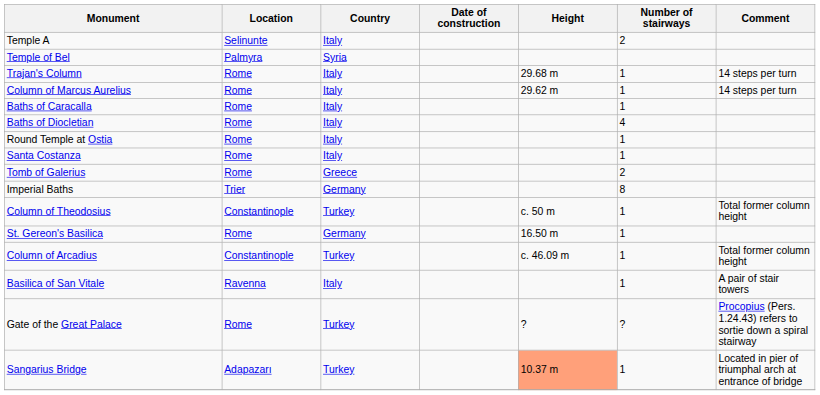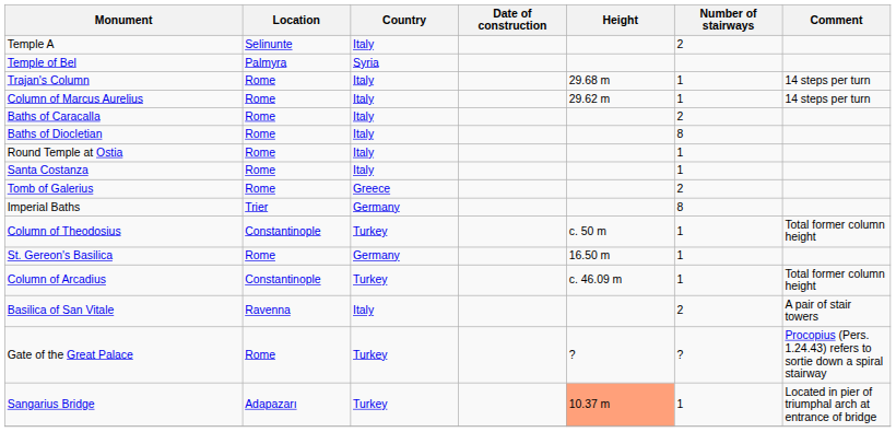 <table class="wikitable sortable">
 <tr>
 <th width="22%">Monument</th>
 <th width="10%">Location</th>
 <th width="10%">Country</th>
 <th width="10%">Date of construction</th>
 <th width="10%">Height</th>
 <th width="10%">Number of stairways</th>
 <th width="10%">Comment</th>
 </tr>
 <tr>
 <td>Temple A</td>
 <td><a href='#'>Selinunte</a></td>
 <td><a href='#'>Italy</a></td>
 <td></td>
 <td></td>
 <td>2</td>
 <td></td>
 </tr>
 <tr>
 <td><a href='#'>Temple of Bel</a></td>
 <td><a href='#'>Palmyra</a></td>
 <td><a href='#'>Syria</a></td>
 <td></td>
 <td></td>
 <td></td>
 <td></td>
 </tr>
 <tr>
 <td><a href='#'>Trajan's Column</a></td>
 <td><a href='#'>Rome</a></td>
 <td><a href='#'>Italy</a></td>
 <td></td>
 <td>29.68 m</td>
 <td>1</td>
 <td>14 steps per turn</td>
 </tr>
 <tr>
 <td><a href='#'>Column of Marcus Aurelius</a></td>
 <td><a href='#'>Rome</a></td>
 <td><a href='#'>Italy</a></td>
 <td></td>
 <td>29.62 m</td>
 <td>1</td>
 <td>14 steps per turn</td>
 </tr>
 <tr>
 <td><a href='#'>Baths of Caracalla</a></td>
 <td><a href='#'>Rome</a></td>
 <td><a href='#'>Italy</a></td>
 <td></td>
 <td></td>
-<td>1</td>
+<td>2</td>
 <td></td>
 </tr>
 <tr>
 <td><a href='#'>Baths of Diocletian</a></td>
 <td><a href='#'>Rome</a></td>
 <td><a href='#'>Italy</a></td>
 <td></td>
 <td></td>
-<td>4</td>
+<td>8</td>
 <td></td>
 </tr>
 <tr>
 <td>Round Temple at <a href='#'>Ostia</a></td>
 <td><a href='#'>Rome</a></td>
 <td><a href='#'>Italy</a></td>
 <td></td>
 <td></td>
 <td>1</td>
 <td></td>
 </tr>
 <tr>
 <td><a href='#'>Santa Costanza</a></td>
 <td><a href='#'>Rome</a></td>
 <td><a href='#'>Italy</a></td>
 <td></td>
 <td></td>
 <td>1</td>
 <td></td>
 </tr>
 <tr>
 <td><a href='#'>Tomb of Galerius</a></td>
 <td><a href='#'>Rome</a></td>
 <td><a href='#'>Greece</a></td>
 <td></td>
 <td></td>
 <td>2</td>
 <td></td>
 </tr>
 <tr>
 <td>Imperial Baths</td>
 <td><a href='#'>Trier</a></td>
 <td><a href='#'>Germany</a></td>
 <td></td>
 <td></td>
 <td>8</td>
 <td></td>
 </tr>
 <tr>
 <td><a href='#'>Column of Theodosius</a></td>
 <td><a href='#'>Constantinople</a></td>
 <td><a href='#'>Turkey</a></td>
 <td></td>
 <td>c. 50 m</td>
 <td>1</td>
 <td>Total former column height</td>
 </tr>
 <tr>
 <td><a href='#'>St. Gereon's Basilica</a></td>
 <td><a href='#'>Rome</a></td>
 <td><a href='#'>Germany</a></td>
 <td></td>
 <td>16.50 m</td>
 <td>1</td>
 <td></td>
 </tr>
 <tr>
 <td><a href='#'>Column of Arcadius</a></td>
 <td><a href='#'>Constantinople</a></td>
 <td><a href='#'>Turkey</a></td>
 <td></td>
 <td>c. 46.09 m</td>
 <td>1</td>
 <td>Total former column height</td>
 </tr>
 <tr>
 <td><a href='#'>Basilica of San Vitale</a></td>
 <td><a href='#'>Ravenna</a></td>
 <td><a href='#'>Italy</a></td>
 <td></td>
 <td></td>
-<td>1</td>
+<td>2</td>
 <td>A pair of stair towers</td>
 </tr>
 <tr>
 <td>Gate of the <a href='#'>Great Palace</a></td>
 <td><a href='#'>Rome</a></td>
 <td><a href='#'>Turkey</a></td>
 <td></td>
 <td>?</td>
 <td>?</td>
 <td><a href='#'>Procopius</a> (Pers. 1.24.43) refers to sortie down a spiral stairway</td>
 </tr>
 <tr>
 <td><a href='#'>Sangarius Bridge</a></td>
 <td><a href='#'>Adapazarı</a></td>
 <td><a href='#'>Turkey</a></td>
 <td></td>
 <td style="background: lightsalmon;">10.37 m</td>
 <td>1</td>
 <td>Located in pier of triumphal arch at entrance of bridge</td>
 </tr>
 <tr>
 </tr>
 </table>
